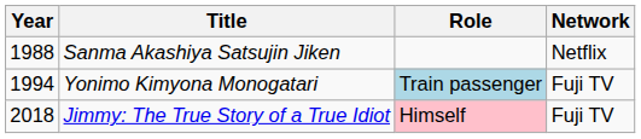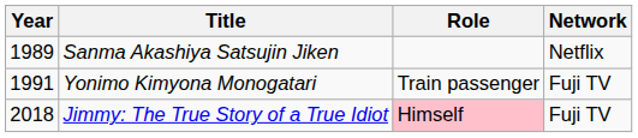 <table class="wikitable">
 <tr>
 <th>Year</th>
 <th>Title</th>
 <th>Role</th>
 <th>Network</th>
 </tr>
 <tr>
-<td>1988</td>
+<td>1989</td>
 <td><em>Sanma Akashiya Satsujin Jiken</em></td>
 <td></td>
 <td>Netflix</td>
 </tr>
 <tr>
-<td>1994</td>
+<td>1991</td>
 <td><em>Yonimo Kimyona Monogatari</em></td>
-<td style="background: lightblue;">Train passenger</td>
+<td>Train passenger</td>
 <td>Fuji TV</td>
 </tr>
 <tr>
 <td>2018</td>
 <td><em><a href='#'>Jimmy: The True Story of a True Idiot</a></em></td>
 <td style="background: pink;">Himself</td>
 <td>Fuji TV</td>
 </tr>
 </table>
